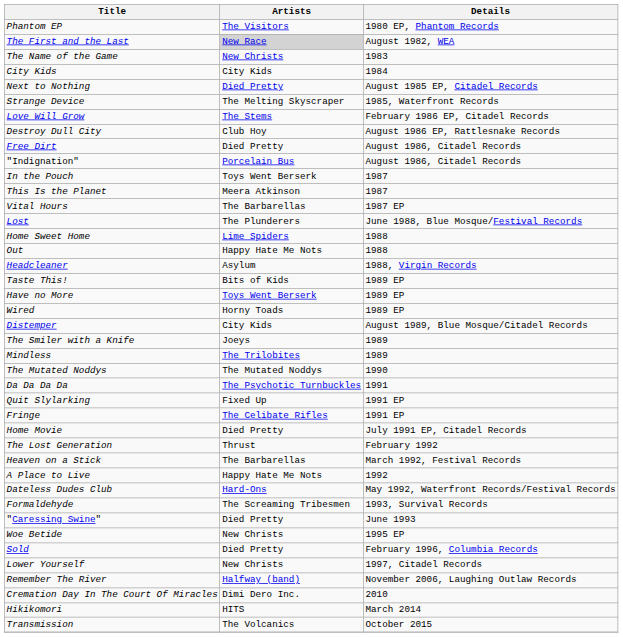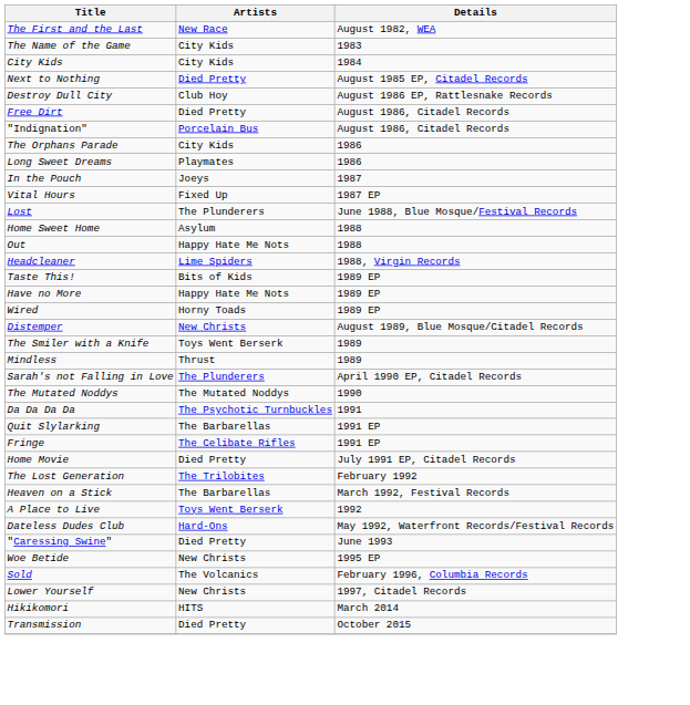 <table class="wikitable" style="font-size: 95%;">
 <tr>
 <th>Title</th>
 <th>Artists</th>
 <th>Details</th>
 </tr>
 <tr>
-<td><em>Phantom EP</em></td>
-<td><a href='#'>The Visitors</a></td>
-<td>1980 EP, <a href='#'>Phantom Records</a></td>
-</tr>
-<tr>
 <td><em><a href='#'>The First and the Last</a></em></td>
-<td style="background: lightgrey;"><a href='#'>New Race</a></td>
+<td><a href='#'>New Race</a></td>
 <td>August 1982, <a href='#'>WEA</a></td>
 </tr>
 <tr>
 <td><em>The Name of the Game</em></td>
-<td><a href='#'>New Christs</a></td>
+<td>City Kids</td>
 <td>1983</td>
 </tr>
 <tr>
 <td><em>City Kids</em></td>
 <td>City Kids</td>
 <td>1984</td>
 </tr>
 <tr>
 <td><em>Next to Nothing</em></td>
 <td><a href='#'>Died Pretty</a></td>
 <td>August 1985 EP, <a href='#'>Citadel Records</a></td>
-</tr>
-<tr>
-<td><em>Strange Device</em></td>
-<td>The Melting Skyscraper</td>
-<td>1985, Waterfront Records</td>
-</tr>
-<tr>
-<td><em><a href='#'>Love Will Grow</a></em></td>
-<td><a href='#'>The Stems</a></td>
-<td>February 1986 EP, Citadel Records</td>
 </tr>
 <tr>
 <td><em>Destroy Dull City</em></td>
 <td>Club Hoy</td>
 <td>August 1986 EP, Rattlesnake Records</td>
 </tr>
 <tr>
 <td><em><a href='#'>Free Dirt</a></em></td>
 <td>Died Pretty</td>
 <td>August 1986, Citadel Records</td>
 </tr>
 <tr>
 <td>"Indignation"</td>
 <td><a href='#'>Porcelain Bus</a></td>
 <td>August 1986, Citadel Records</td>
 </tr>
 <tr>
-<td><em>In the Pouch</em></td>
-<td>Toys Went Berserk</td>
-<td>1987</td>
+<td><em>The Orphans Parade</em></td>
+<td>City Kids</td>
+<td>1986</td>
 </tr>
 <tr>
-<td><em>This Is the Planet</em></td>
-<td>Meera Atkinson</td>
+<td><em>Long Sweet Dreams</em></td>
+<td>Playmates</td>
+<td>1986</td>
+</tr>
+<tr>
+<td><em>In the Pouch</em></td>
+<td>Joeys</td>
 <td>1987</td>
 </tr>
 <tr>
 <td><em>Vital Hours</em></td>
-<td>The Barbarellas</td>
+<td>Fixed Up</td>
 <td>1987 EP</td>
 </tr>
 <tr>
 <td><em><a href='#'>Lost</a></em></td>
 <td>The Plunderers</td>
 <td>June 1988, Blue Mosque/<a href='#'>Festival Records</a></td>
 </tr>
 <tr>
 <td><em>Home Sweet Home</em></td>
-<td><a href='#'>Lime Spiders</a></td>
+<td>Asylum</td>
 <td>1988</td>
 </tr>
 <tr>
 <td><em>Out</em></td>
 <td>Happy Hate Me Nots</td>
 <td>1988</td>
 </tr>
 <tr>
 <td><em><a href='#'>Headcleaner</a></em></td>
-<td>Asylum</td>
+<td><a href='#'>Lime Spiders</a></td>
 <td>1988, <a href='#'>Virgin Records</a></td>
 </tr>
 <tr>
 <td><em>Taste This!</em></td>
 <td>Bits of Kids</td>
 <td>1989 EP</td>
 </tr>
 <tr>
 <td><em>Have no More</em></td>
-<td><a href='#'>Toys Went Berserk</a></td>
+<td>Happy Hate Me Nots</td>
 <td>1989 EP</td>
 </tr>
 <tr>
 <td><em>Wired</em></td>
 <td>Horny Toads</td>
 <td>1989 EP</td>
 </tr>
 <tr>
 <td><em><a href='#'>Distemper</a></em></td>
-<td>City Kids</td>
+<td><a href='#'>New Christs</a></td>
 <td>August 1989, Blue Mosque/Citadel Records</td>
 </tr>
 <tr>
 <td><em>The Smiler with a Knife</em></td>
-<td>Joeys</td>
+<td>Toys Went Berserk</td>
 <td>1989</td>
 </tr>
 <tr>
 <td><em>Mindless</em></td>
-<td><a href='#'>The Trilobites</a></td>
+<td>Thrust</td>
 <td>1989</td>
+</tr>
+<tr>
+<td><em>Sarah's not Falling in Love</em></td>
+<td><a href='#'>The Plunderers</a></td>
+<td>April 1990 EP, Citadel Records</td>
 </tr>
 <tr>
 <td><em>The Mutated Noddys</em></td>
 <td>The Mutated Noddys</td>
 <td>1990</td>
 </tr>
 <tr>
 <td><em>Da Da Da Da</em></td>
 <td><a href='#'>The Psychotic Turnbuckles</a></td>
 <td>1991</td>
 </tr>
 <tr>
 <td><em>Quit Slylarking</em></td>
-<td>Fixed Up</td>
+<td>The Barbarellas</td>
 <td>1991 EP</td>
 </tr>
 <tr>
 <td><em>Fringe</em></td>
 <td><a href='#'>The Celibate Rifles</a></td>
 <td>1991 EP</td>
 </tr>
 <tr>
 <td><em>Home Movie </em></td>
 <td>Died Pretty</td>
 <td>July 1991 EP, Citadel Records</td>
 </tr>
 <tr>
 <td><em>The Lost Generation</em></td>
-<td>Thrust</td>
+<td><a href='#'>The Trilobites</a></td>
 <td>February 1992</td>
 </tr>
 <tr>
 <td><em>Heaven on a Stick</em></td>
 <td>The Barbarellas</td>
 <td>March 1992, Festival Records</td>
 </tr>
 <tr>
 <td><em>A Place to Live</em></td>
-<td>Happy Hate Me Nots</td>
+<td><a href='#'>Toys Went Berserk</a></td>
 <td>1992</td>
 </tr>
 <tr>
 <td><em>Dateless Dudes Club</em></td>
 <td><a href='#'>Hard-Ons</a></td>
 <td>May 1992, Waterfront Records/Festival Records</td>
-</tr>
-<tr>
-<td><em>Formaldehyde</em></td>
-<td>The Screaming Tribesmen</td>
-<td>1993, Survival Records</td>
 </tr>
 <tr>
 <td>"<a href='#'>Caressing Swine</a>"</td>
 <td>Died Pretty</td>
 <td>June 1993</td>
 </tr>
 <tr>
 <td><em>Woe Betide</em></td>
 <td>New Christs</td>
 <td>1995 EP</td>
 </tr>
 <tr>
 <td><em><a href='#'>Sold</a></em></td>
-<td>Died Pretty</td>
+<td>The Volcanics</td>
 <td>February 1996, <a href='#'>Columbia Records</a></td>
 </tr>
 <tr>
 <td><em>Lower Yourself</em></td>
 <td>New Christs</td>
 <td>1997, Citadel Records</td>
 </tr>
 <tr>
-<td><em>Remember The River</em></td>
-<td><a href='#'>Halfway (band)</a></td>
-<td>November 2006, Laughing Outlaw Records</td>
-</tr>
-<tr>
-<td><em>Cremation Day In The Court Of Miracles</em></td>
-<td>Dimi Dero Inc.</td>
-<td>2010</td>
-</tr>
-<tr>
 <td><em>Hikikomori</em></td>
 <td>HITS</td>
 <td>March 2014</td>
 </tr>
 <tr>
 <td><em>Transmission</em></td>
-<td>The Volcanics</td>
+<td>Died Pretty</td>
 <td>October 2015</td>
 </tr>
 <tr>
 </tr>
 </table>
